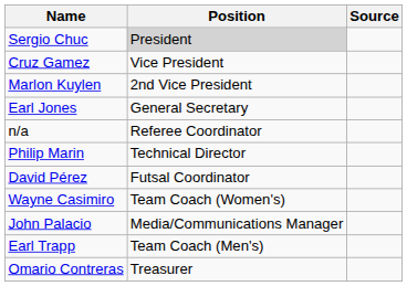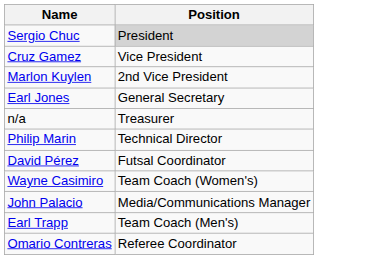 <table class="wikitable">
 <tr>
 <th>Name</th>
 <th>Position</th>
-<th>Source</th>
 </tr>
 <tr>
 <td> <a href='#'>Sergio Chuc</a></td>
 <td style="background: lightgrey;">President</td>
-<td></td>
 </tr>
 <tr>
 <td> <a href='#'>Cruz Gamez</a></td>
 <td>Vice President</td>
-<td></td>
 </tr>
 <tr>
 <td> <a href='#'>Marlon Kuylen</a></td>
 <td>2nd Vice President</td>
-<td></td>
 </tr>
 <tr>
 <td> <a href='#'>Earl Jones</a></td>
 <td>General Secretary</td>
-<td></td>
 </tr>
 <tr>
 <td>n/a</td>
-<td>Referee Coordinator</td>
-<td></td>
+<td>Treasurer</td>
 </tr>
 <tr>
 <td> <a href='#'>Philip Marin</a></td>
 <td>Technical Director</td>
-<td></td>
 </tr>
 <tr>
 <td> <a href='#'>David Pérez</a></td>
 <td>Futsal Coordinator</td>
-<td></td>
 </tr>
 <tr>
 <td> <a href='#'>Wayne Casimiro</a></td>
 <td>Team Coach (Women's)</td>
-<td></td>
 </tr>
 <tr>
 <td> <a href='#'>John Palacio</a></td>
 <td>Media/Communications Manager</td>
-<td></td>
 </tr>
 <tr>
 <td> <a href='#'>Earl Trapp</a></td>
 <td>Team Coach (Men's)</td>
-<td></td>
 </tr>
 <tr>
 <td> <a href='#'>Omario Contreras</a></td>
-<td>Treasurer</td>
-<td></td>
+<td>Referee Coordinator</td>
 </tr>
 </table>
